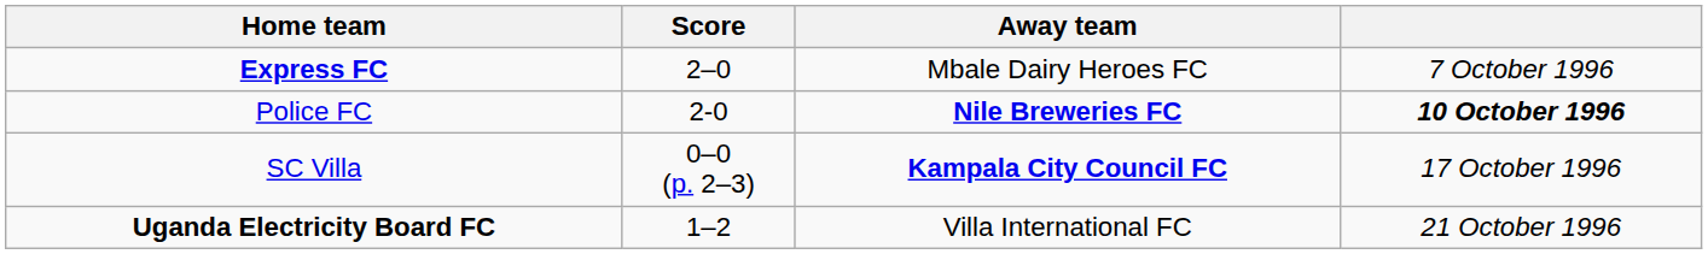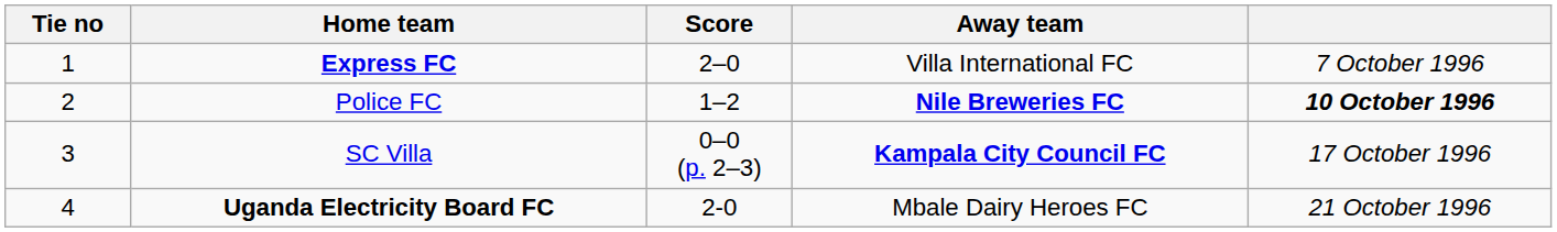 <table class="wikitable" style="text-align:center; width:80%; font-size:100%">
 <tr>
+<th style= width="80px">Tie no</th>
 <th style= width="300px">Home team</th>
 <th style= width="80px">Score</th>
 <th style= width="300px">Away team</th>
 <th style= width="300px"></th>
 </tr>
 <tr>
+<td>1</td>
 <td><strong><a href='#'>Express FC</a></strong></td>
 <td>2–0</td>
-<td>Mbale Dairy Heroes FC</td>
+<td>Villa International FC</td>
 <td><em>7 October 1996</em></td>
 </tr>
 <tr>
+<td>2</td>
 <td><a href='#'>Police FC</a></td>
-<td>2-0</td>
+<td>1–2</td>
 <td><strong><a href='#'>Nile Breweries FC</a></strong></td>
 <td><strong><em>10 October 1996</em></strong></td>
 </tr>
 <tr>
+<td>3</td>
 <td><a href='#'>SC Villa</a></td>
 <td>0–0<br> (<a href='#'>p.</a> 2–3)</td>
 <td><strong><a href='#'>Kampala City Council FC</a></strong></td>
 <td><em>17 October 1996</em></td>
 </tr>
 <tr>
+<td>4</td>
 <td><strong>Uganda Electricity Board FC</strong></td>
-<td>1–2</td>
-<td>Villa International FC</td>
+<td>2-0</td>
+<td>Mbale Dairy Heroes FC</td>
 <td><em>21 October 1996</em></td>
 </tr>
 </table>
